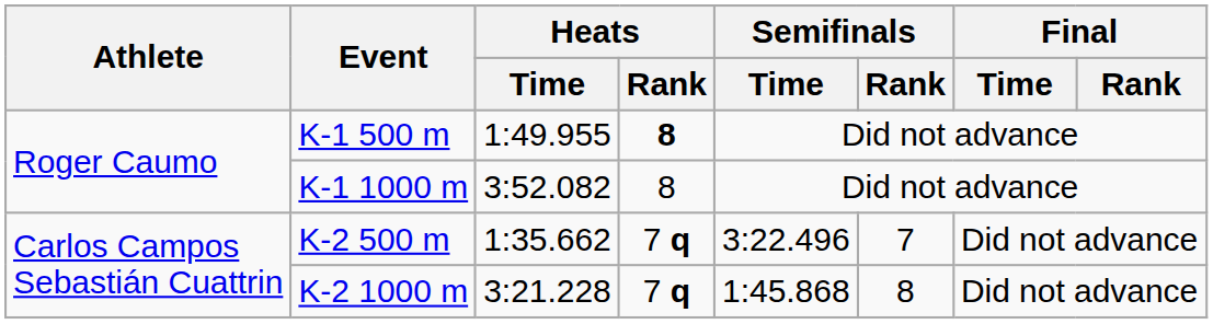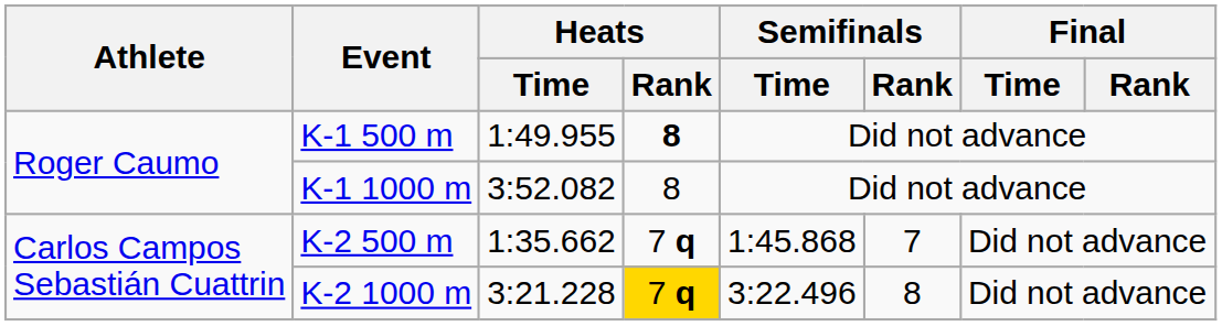 <table class=wikitable style="font-size:90%">
 <tr>
 <th rowspan="2">Athlete</th>
 <th rowspan="2">Event</th>
 <th colspan="2">Heats</th>
 <th colspan="2">Semifinals</th>
 <th colspan="2">Final</th>
 </tr>
 <tr>
 <th>Time</th>
 <th>Rank</th>
 <th>Time</th>
 <th>Rank</th>
 <th>Time</th>
 <th>Rank</th>
 </tr>
 <tr>
 <td rowspan=2><a href='#'>Roger Caumo</a></td>
 <td><a href='#'>K-1 500 m</a></td>
 <td align=center>1:49.955</td>
 <td align=center><strong>8</strong></td>
 <td align=center colspan=4>Did not advance</td>
 </tr>
 <tr>
 <td><a href='#'>K-1 1000 m</a></td>
 <td align=center>3:52.082</td>
 <td align=center>8</td>
 <td align=center colspan=4>Did not advance</td>
 </tr>
 <tr>
 <td rowspan=2><a href='#'>Carlos Campos</a><br><a href='#'>Sebastián Cuattrin</a></td>
 <td><a href='#'>K-2 500 m</a></td>
 <td align=center>1:35.662</td>
 <td align=center>7 <strong>q</strong></td>
-<td align=center>3:22.496</td>
+<td align=center>1:45.868</td>
 <td align=center>7</td>
 <td align=center colspan=2>Did not advance</td>
 </tr>
 <tr>
 <td><a href='#'>K-2 1000 m</a></td>
 <td align=center>3:21.228</td>
-<td align=center>7 <strong>q</strong></td>
-<td align=center>1:45.868</td>
+<td align=center style="background: gold;">7 <strong>q</strong></td>
+<td align=center>3:22.496</td>
 <td align=center>8</td>
 <td align=center colspan=2>Did not advance</td>
 </tr>
 </table>
